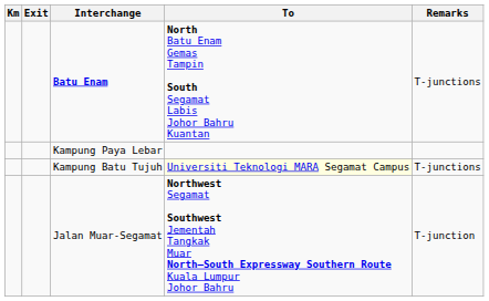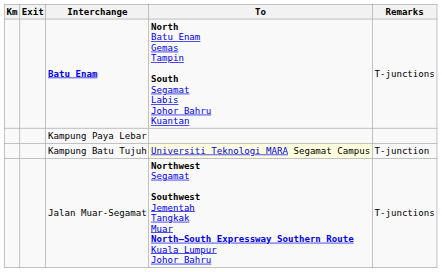 <table class="wikitable">
 <tr>
 <th>Km</th>
 <th>Exit</th>
 <th>Interchange</th>
 <th>To</th>
 <th>Remarks</th>
 </tr>
 <tr>
 <td></td>
 <td></td>
 <td><strong><a href='#'>Batu Enam</a></strong></td>
 <td><strong>North</strong><br> <a href='#'>Batu Enam</a><br> <a href='#'>Gemas</a><br> <a href='#'>Tampin</a><br><br><strong>South</strong><br> <a href='#'>Segamat</a><br> <a href='#'>Labis</a><br> <a href='#'>Johor Bahru</a><br> <a href='#'>Kuantan</a></td>
 <td>T-junctions</td>
 </tr>
 <tr>
 <td></td>
 <td></td>
 <td>Kampung Paya Lebar</td>
 <td></td>
 <td></td>
 </tr>
 <tr>
 <td></td>
 <td></td>
 <td>Kampung Batu Tujuh</td>
 <td style="background: lightyellow;"><a href='#'>Universiti Teknologi MARA</a> Segamat Campus</td>
-<td>T-junctions</td>
+<td>T-junction</td>
 </tr>
 <tr>
 <td></td>
 <td></td>
 <td>Jalan Muar-Segamat</td>
 <td><strong>Northwest</strong><br> <a href='#'>Segamat</a><br><br><strong>Southwest</strong><br> <a href='#'>Jementah</a><br> <a href='#'>Tangkak</a><br> <a href='#'>Muar</a><br>  <strong><a href='#'>North–South Expressway Southern Route</a></strong><br><a href='#'>Kuala Lumpur</a><br><a href='#'>Johor Bahru</a></td>
-<td>T-junction</td>
+<td>T-junctions</td>
 </tr>
 </table>
